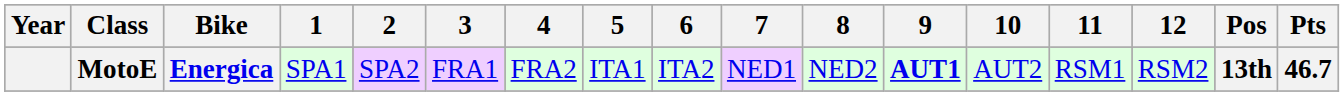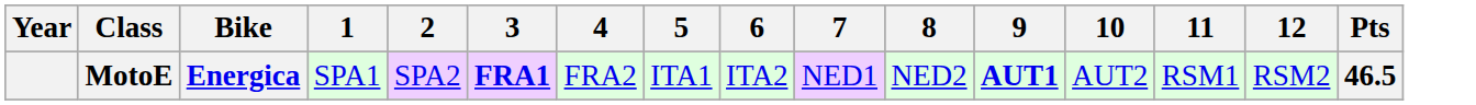 <table class="wikitable" style="text-align:center">
 <tr>
 <th>Year</th>
 <th>Class</th>
 <th>Bike</th>
 <th>1</th>
 <th>2</th>
 <th>3</th>
 <th>4</th>
 <th>5</th>
 <th>6</th>
 <th>7</th>
 <th>8</th>
 <th>9</th>
 <th>10</th>
 <th>11</th>
 <th>12</th>
-<th>Pos</th>
 <th>Pts</th>
 </tr>
 <tr>
 <th></th>
 <th>MotoE</th>
 <th><a href='#'>Energica</a></th>
 <td style="background:#dfffdf;"><a href='#'>SPA1</a><br></td>
 <td style="background:#efcfff;"><a href='#'>SPA2</a><br></td>
-<td style="background:#efcfff;"><a href='#'>FRA1</a><br></td>
+<td style="background:#efcfff;"><strong><a href='#'>FRA1</a><br></strong></td>
 <td style="background:#dfffdf;"><a href='#'>FRA2</a><br></td>
 <td style="background:#dfffdf;"><a href='#'>ITA1</a><br></td>
 <td style="background:#dfffdf;"><a href='#'>ITA2</a><br></td>
 <td style="background:#efcfff;"><a href='#'>NED1</a><br></td>
 <td style="background:#dfffdf;"><a href='#'>NED2</a><br></td>
 <td style="background:#dfffdf;"><strong><a href='#'>AUT1</a><br></strong></td>
 <td style="background:#dfffdf;"><a href='#'>AUT2</a><br></td>
 <td style="background:#dfffdf;"><a href='#'>RSM1</a><br></td>
 <td style="background:#dfffdf;"><a href='#'>RSM2</a><br></td>
-<th>13th</th>
-<th>46.7</th>
+<th>46.5</th>
 </tr>
 </table>
